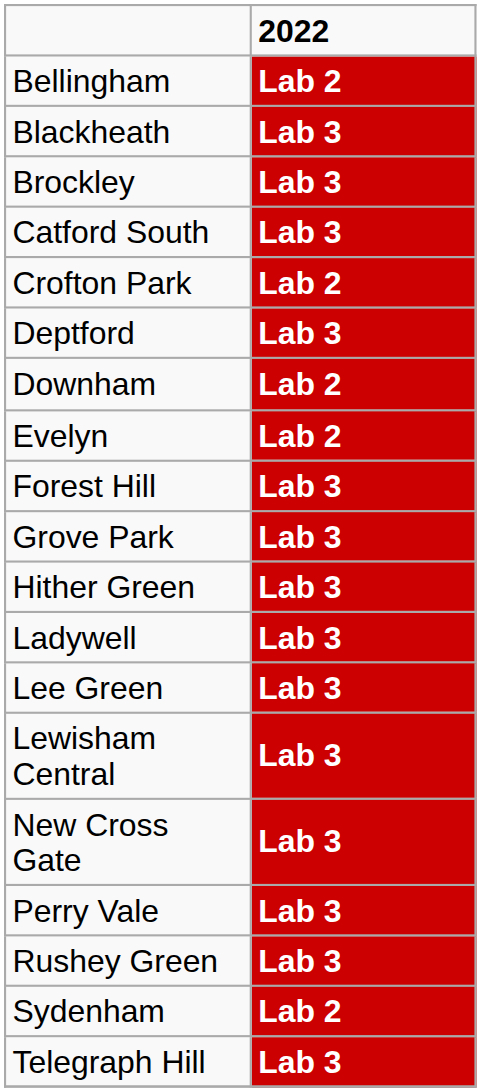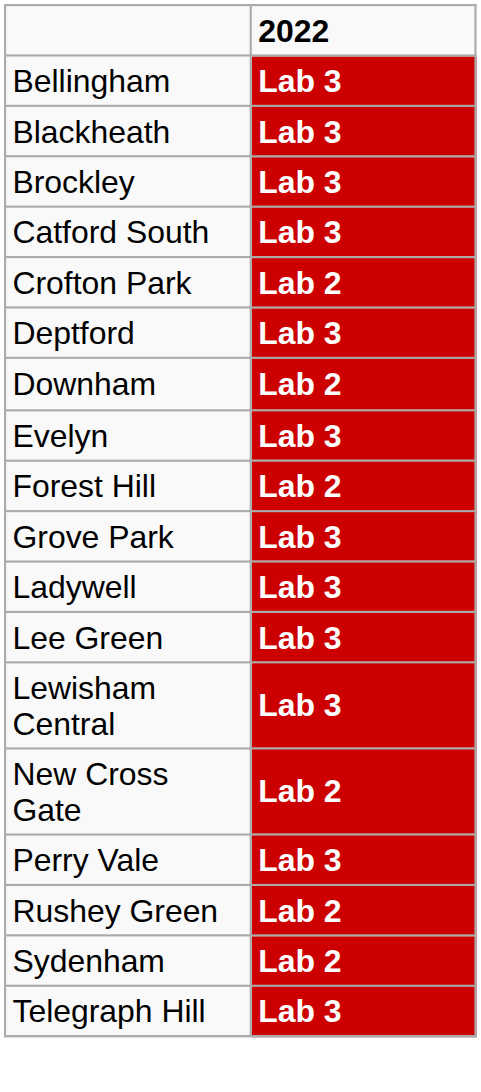 <table class="wikitable" style="font-size: 95%; clear:both">
 <tr>
 <td></td>
 <td><strong>2022</strong></td>
 </tr>
 <tr>
 <td width=110>Bellingham</td>
-<td width=100 style="background:#cc0000; color:white"><strong>Lab 2</strong></td>
+<td width=100 style="background:#cc0000; color:white"><strong>Lab 3</strong></td>
 </tr>
 <tr>
 <td width=110>Blackheath</td>
 <td width=100 style="background:#cc0000; color:white"><strong>Lab 3</strong></td>
 </tr>
 <tr>
 <td width=110>Brockley</td>
 <td width=100 style="background:#cc0000; color:white"><strong>Lab 3</strong></td>
 </tr>
 <tr>
 <td width=110>Catford South</td>
 <td width=100 style="background:#cc0000; color:white"><strong>Lab 3</strong></td>
 </tr>
 <tr>
 <td width=110>Crofton Park</td>
 <td width=100 style="background:#cc0000; color:white"><strong>Lab 2</strong></td>
 </tr>
 <tr>
 <td width=110>Deptford</td>
 <td width=100 style="background:#cc0000; color:white"><strong>Lab 3</strong></td>
 </tr>
 <tr>
 <td width=110>Downham</td>
 <td width=100 style="background:#cc0000; color:white"><strong>Lab 2</strong></td>
 </tr>
 <tr>
 <td width=110>Evelyn</td>
+<td width=100 style="background:#cc0000; color:white"><strong>Lab 3</strong></td>
+</tr>
+<tr>
+<td width=110>Forest Hill</td>
 <td width=100 style="background:#cc0000; color:white"><strong>Lab 2</strong></td>
 </tr>
 <tr>
-<td width=110>Forest Hill</td>
-<td width=100 style="background:#cc0000; color:white"><strong>Lab 3</strong></td>
-</tr>
-<tr>
 <td width=110>Grove Park</td>
-<td width=100 style="background:#cc0000; color:white"><strong>Lab 3</strong></td>
-</tr>
-<tr>
-<td width=110>Hither Green</td>
 <td width=100 style="background:#cc0000; color:white"><strong>Lab 3</strong></td>
 </tr>
 <tr>
 <td width=110>Ladywell</td>
 <td width=100 style="background:#cc0000; color:white"><strong>Lab 3</strong></td>
 </tr>
 <tr>
 <td width=110>Lee Green</td>
 <td width=100 style="background:#cc0000; color:white"><strong>Lab 3</strong></td>
 </tr>
 <tr>
 <td width=110>Lewisham Central</td>
 <td width=100 style="background:#cc0000; color:white"><strong>Lab 3</strong></td>
 </tr>
 <tr>
 <td width=110>New Cross Gate</td>
-<td width=100 style="background:#cc0000; color:white"><strong>Lab 3</strong></td>
+<td width=100 style="background:#cc0000; color:white"><strong>Lab 2</strong></td>
 </tr>
 <tr>
 <td width=110>Perry Vale</td>
 <td width=100 style="background:#cc0000; color:white"><strong>Lab 3</strong></td>
 </tr>
 <tr>
 <td width=110>Rushey Green</td>
-<td width=100 style="background:#cc0000; color:white"><strong>Lab 3</strong></td>
+<td width=100 style="background:#cc0000; color:white"><strong>Lab 2</strong></td>
 </tr>
 <tr>
 <td width=110>Sydenham</td>
 <td width=100 style="background:#cc0000; color:white"><strong>Lab 2</strong></td>
 </tr>
 <tr>
 <td width=110>Telegraph Hill</td>
 <td width=100 style="background:#cc0000; color:white"><strong>Lab 3</strong></td>
 </tr>
 <tr>
 </tr>
 </table>
